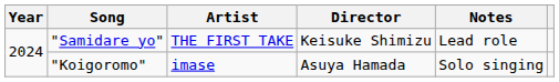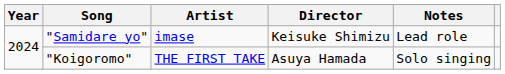 <table class="wikitable">
 <tr>
 <th>Year</th>
 <th>Song</th>
 <th>Artist</th>
 <th>Director</th>
 <th>Notes</th>
 <th></th>
 </tr>
 <tr>
 <td rowspan="2">2024</td>
 <td>"<a href='#'>Samidare yo</a>"</td>
-<td><a href='#'>THE FIRST TAKE</a></td>
+<td><a href='#'>imase</a></td>
 <td>Keisuke Shimizu</td>
 <td>Lead role</td>
 <td></td>
 </tr>
 <tr>
 <td>"Koigoromo"</td>
-<td><a href='#'>imase</a></td>
+<td><a href='#'>THE FIRST TAKE</a></td>
 <td>Asuya Hamada</td>
 <td>Solo singing</td>
 <td></td>
 </tr>
 </table>
